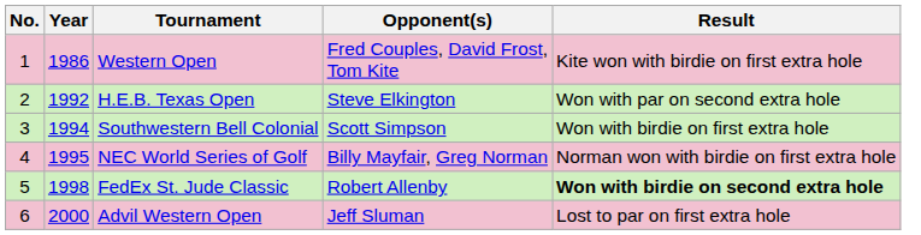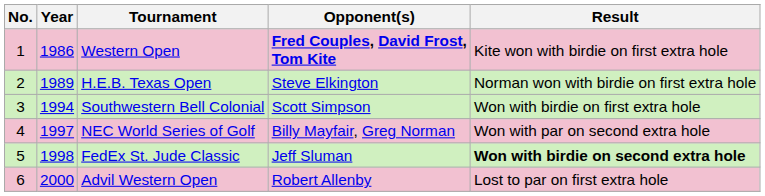 <table class="wikitable" style="font-size:95%;">
 <tr>
 <th>No.</th>
 <th>Year</th>
 <th>Tournament</th>
 <th>Opponent(s)</th>
 <th>Result</th>
 </tr>
 <tr style="background:#F2C1D1;">
 <td align=center>1</td>
 <td><a href='#'>1986</a></td>
 <td><a href='#'>Western Open</a></td>
-<td> <a href='#'>Fred Couples</a>,  <a href='#'>David Frost</a>,<br> <a href='#'>Tom Kite</a></td>
+<td><strong> <a href='#'>Fred Couples</a>,  <a href='#'>David Frost</a>,<br> <a href='#'>Tom Kite</a></strong></td>
 <td>Kite won with birdie on first extra hole</td>
 </tr>
 <tr style="background:#D0F0C0;">
 <td align=center>2</td>
-<td><a href='#'>1992</a></td>
+<td><a href='#'>1989</a></td>
 <td><a href='#'>H.E.B. Texas Open</a></td>
 <td> <a href='#'>Steve Elkington</a></td>
-<td>Won with par on second extra hole</td>
+<td>Norman won with birdie on first extra hole</td>
 </tr>
 <tr style="background:#D0F0C0;">
 <td align=center>3</td>
 <td><a href='#'>1994</a></td>
 <td><a href='#'>Southwestern Bell Colonial</a></td>
 <td> <a href='#'>Scott Simpson</a></td>
 <td>Won with birdie on first extra hole</td>
 </tr>
 <tr style="background:#F2C1D1;">
 <td align=center>4</td>
-<td><a href='#'>1995</a></td>
+<td><a href='#'>1997</a></td>
 <td><a href='#'>NEC World Series of Golf</a></td>
 <td> <a href='#'>Billy Mayfair</a>,  <a href='#'>Greg Norman</a></td>
-<td>Norman won with birdie on first extra hole</td>
+<td>Won with par on second extra hole</td>
 </tr>
 <tr style="background:#D0F0C0;">
 <td align=center>5</td>
 <td><a href='#'>1998</a></td>
 <td><a href='#'>FedEx St. Jude Classic</a></td>
-<td> <a href='#'>Robert Allenby</a></td>
+<td> <a href='#'>Jeff Sluman</a></td>
 <td><strong>Won with birdie on second extra hole</strong></td>
 </tr>
 <tr style="background:#F2C1D1;">
 <td align=center>6</td>
 <td><a href='#'>2000</a></td>
 <td><a href='#'>Advil Western Open</a></td>
-<td> <a href='#'>Jeff Sluman</a></td>
+<td> <a href='#'>Robert Allenby</a></td>
 <td>Lost to par on first extra hole</td>
 </tr>
 </table>
